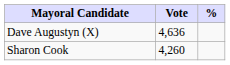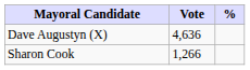 <table class="wikitable">
 <tr>
 <th style="background:#ddf; width:200px;">Mayoral Candidate </th>
 <th style="background:#ddf; width:50px;">Vote</th>
 <th style="background:#ddf; width:30px;">%</th>
 </tr>
 <tr>
 <td>Dave Augustyn (X)</td>
 <td>4,636</td>
 <td></td>
 </tr>
 <tr>
 <td>Sharon Cook</td>
-<td>4,260</td>
+<td>1,266</td>
 <td></td>
 </tr>
 </table>
